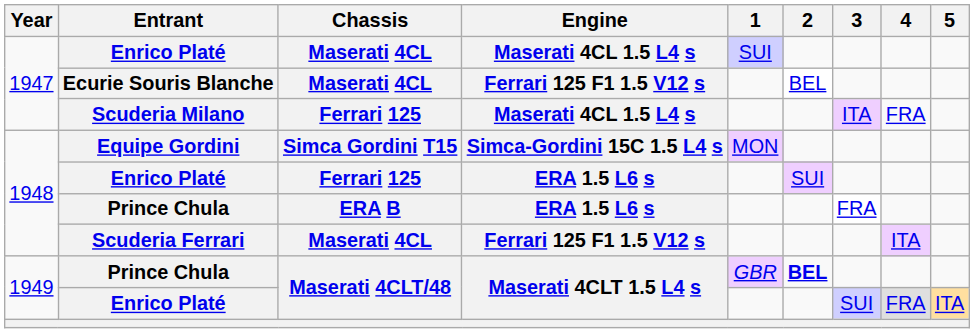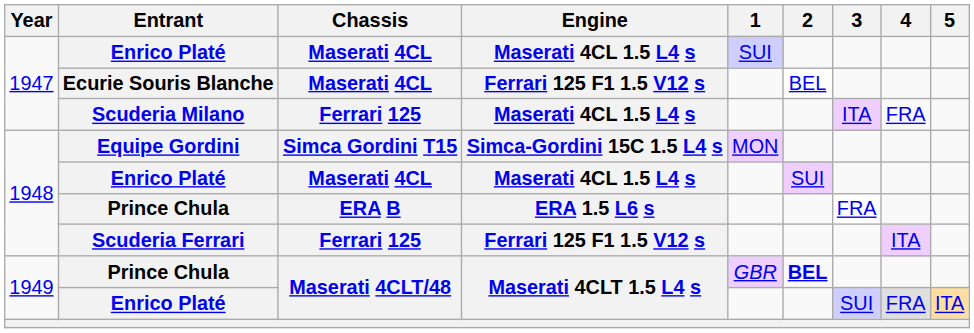 <table class="wikitable" style="text-align:center; font-size:90%">
 <tr>
 <th>Year</th>
 <th>Entrant</th>
 <th>Chassis</th>
 <th>Engine</th>
 <th>1</th>
 <th>2</th>
 <th>3</th>
 <th>4</th>
 <th>5</th>
 </tr>
 <tr>
 <td rowspan=3><a href='#'>1947</a></td>
 <th><a href='#'>Enrico Platé</a></th>
 <th><a href='#'>Maserati</a> <a href='#'>4CL</a></th>
 <th><a href='#'>Maserati</a> 4CL 1.5 <a href='#'>L4</a> <a href='#'>s</a></th>
 <td style="background:#CFCFFF;"><a href='#'>SUI</a><br></td>
 <td></td>
 <td></td>
 <td></td>
 <td></td>
 </tr>
 <tr>
 <th>Ecurie Souris Blanche</th>
 <th><a href='#'>Maserati</a> <a href='#'>4CL</a></th>
 <th><a href='#'>Ferrari</a> 125 F1 1.5 <a href='#'>V12</a> <a href='#'>s</a></th>
 <td></td>
 <td style="background:#FFFFFF;"><a href='#'>BEL</a><br></td>
 <td></td>
 <td></td>
 <td></td>
 </tr>
 <tr>
 <th><a href='#'>Scuderia Milano</a></th>
 <th><a href='#'>Ferrari</a> <a href='#'>125</a></th>
 <th><a href='#'>Maserati</a> 4CL 1.5 <a href='#'>L4</a> <a href='#'>s</a></th>
 <td></td>
 <td></td>
 <td style="background:#EFCFFF;"><a href='#'>ITA</a><br></td>
 <td><a href='#'>FRA</a></td>
 <td></td>
 </tr>
 <tr>
 <td rowspan=4><a href='#'>1948</a></td>
 <th><a href='#'>Equipe Gordini</a></th>
 <th><a href='#'>Simca Gordini</a> <a href='#'>T15</a></th>
 <th><a href='#'>Simca-Gordini</a> 15C 1.5 <a href='#'>L4</a> <a href='#'>s</a></th>
 <td style="background:#EFCFFF;"><a href='#'>MON</a><br></td>
 <td></td>
 <td></td>
 <td></td>
 <td></td>
 </tr>
 <tr>
 <th><a href='#'>Enrico Platé</a></th>
-<th><a href='#'>Ferrari</a> <a href='#'>125</a></th>
-<th><a href='#'>ERA</a> 1.5 <a href='#'>L6</a> <a href='#'>s</a></th>
+<th><a href='#'>Maserati</a> <a href='#'>4CL</a></th>
+<th><a href='#'>Maserati</a> 4CL 1.5 <a href='#'>L4</a> <a href='#'>s</a></th>
 <td></td>
 <td style="background:#EFCFFF;"><a href='#'>SUI</a><br></td>
 <td></td>
 <td></td>
 <td></td>
 </tr>
 <tr>
 <th>Prince Chula</th>
 <th><a href='#'>ERA</a> <a href='#'>B</a></th>
 <th><a href='#'>ERA</a> 1.5 <a href='#'>L6</a> <a href='#'>s</a></th>
 <td></td>
 <td></td>
 <td style="background:#FFFFFF;"><a href='#'>FRA</a><br></td>
 <td></td>
 <td></td>
 </tr>
 <tr>
 <th><a href='#'>Scuderia Ferrari</a></th>
-<th><a href='#'>Maserati</a> <a href='#'>4CL</a></th>
+<th><a href='#'>Ferrari</a> <a href='#'>125</a></th>
 <th><a href='#'>Ferrari</a> 125 F1 1.5 <a href='#'>V12</a> <a href='#'>s</a></th>
 <td></td>
 <td></td>
 <td></td>
 <td style="background:#EFCFFF;"><a href='#'>ITA</a><br></td>
 <td></td>
 </tr>
 <tr>
 <td rowspan=2><a href='#'>1949</a></td>
 <th>Prince Chula</th>
 <th rowspan=2><a href='#'>Maserati</a> <a href='#'>4CLT/48</a></th>
 <th rowspan=2><a href='#'>Maserati</a> 4CLT 1.5 <a href='#'>L4</a> <a href='#'>s</a></th>
 <td style="background:#EFCFFF;"><em><a href='#'>GBR</a></em><br></td>
 <td><strong><a href='#'>BEL</a></strong></td>
 <td></td>
 <td></td>
 <td></td>
 </tr>
 <tr>
 <th><a href='#'>Enrico Platé</a></th>
 <td></td>
 <td></td>
 <td style="background:#CFCFFF;"><a href='#'>SUI</a><br></td>
 <td style="background:#DFDFDF;"><a href='#'>FRA</a><br></td>
 <td style="background:#FFDF9F;"><a href='#'>ITA</a><br></td>
 </tr>
 <tr>
 <th colspan=9></th>
 </tr>
 </table>
